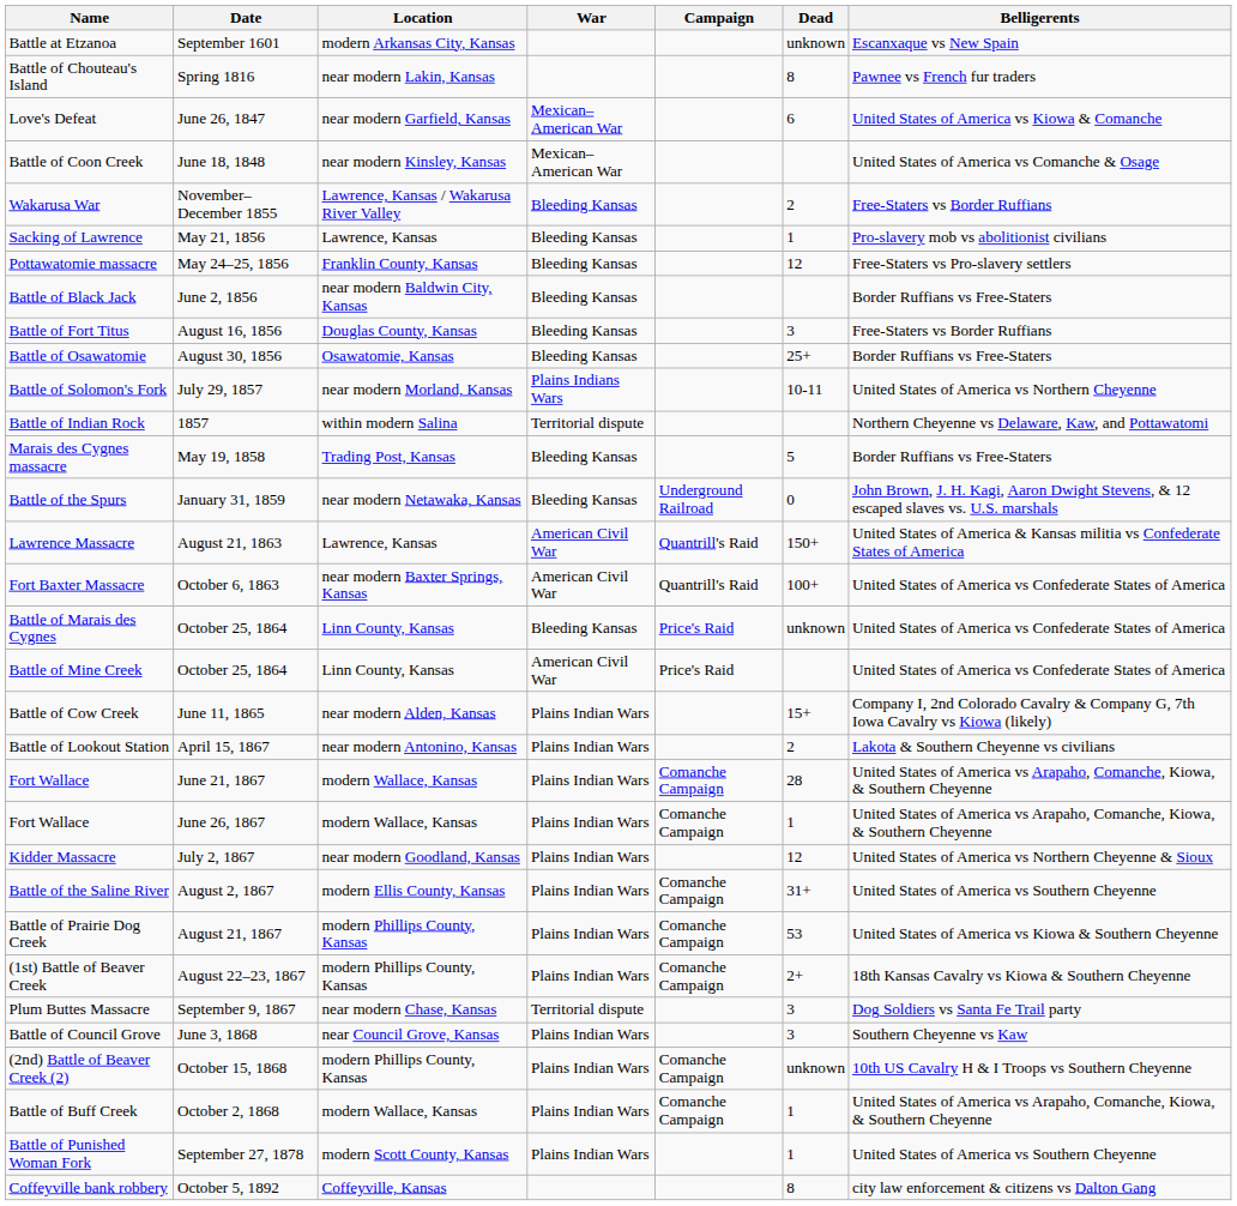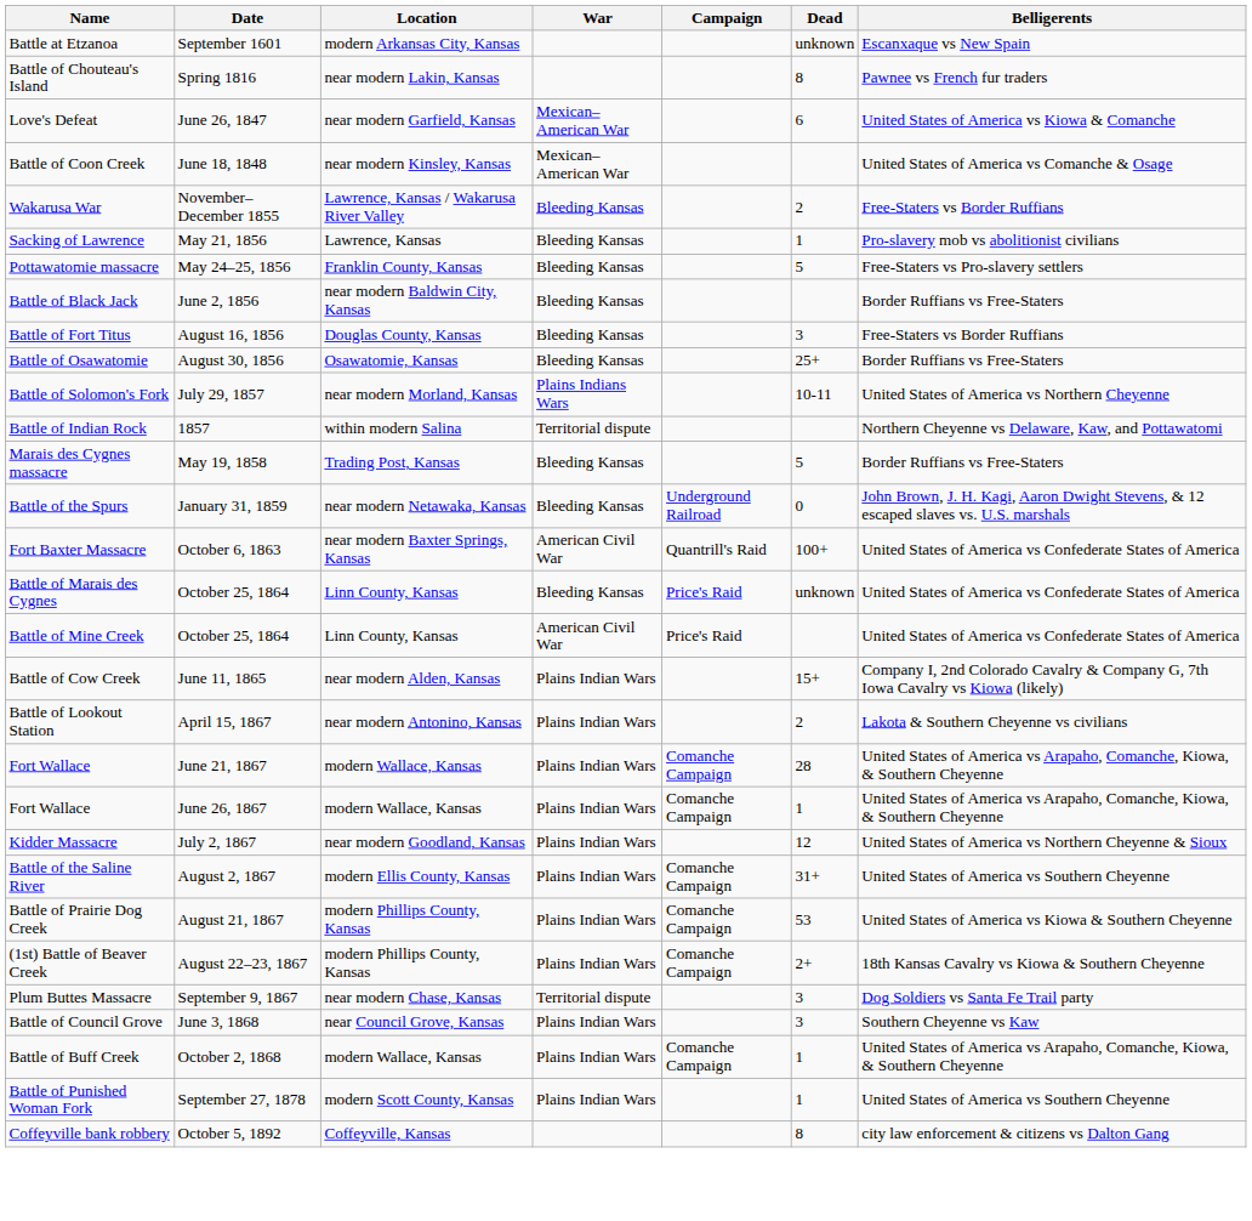 <table class="wikitable sortable">
 <tr>
 <th>Name</th>
 <th>Date</th>
 <th>Location</th>
 <th>War</th>
 <th>Campaign</th>
 <th>Dead</th>
 <th>Belligerents</th>
 </tr>
 <tr>
 <td>Battle at Etzanoa</td>
 <td>September 1601</td>
 <td>modern <a href='#'>Arkansas City, Kansas</a></td>
 <td></td>
 <td></td>
 <td>unknown</td>
 <td><a href='#'>Escanxaque</a> vs <a href='#'>New Spain</a></td>
 </tr>
 <tr>
 <td>Battle of Chouteau's Island</td>
 <td>Spring 1816</td>
 <td>near modern <a href='#'>Lakin, Kansas</a></td>
 <td></td>
 <td></td>
 <td>8</td>
 <td><a href='#'>Pawnee</a> vs <a href='#'>French</a> fur traders</td>
 </tr>
 <tr>
 <td>Love's Defeat</td>
 <td>June 26, 1847</td>
 <td>near modern <a href='#'>Garfield, Kansas</a></td>
 <td><a href='#'>Mexican–American War</a></td>
 <td></td>
 <td>6</td>
 <td><a href='#'>United States of America</a> vs <a href='#'>Kiowa</a> & <a href='#'>Comanche</a></td>
 </tr>
 <tr>
 <td>Battle of Coon Creek</td>
 <td>June 18, 1848</td>
 <td>near modern <a href='#'>Kinsley, Kansas</a></td>
 <td>Mexican–American War</td>
 <td></td>
 <td></td>
 <td>United States of America vs Comanche & <a href='#'>Osage</a></td>
 </tr>
 <tr>
 <td><a href='#'>Wakarusa War</a></td>
 <td>November–December 1855</td>
 <td><a href='#'>Lawrence, Kansas</a> / <a href='#'>Wakarusa River Valley</a></td>
 <td><a href='#'>Bleeding Kansas</a></td>
 <td></td>
 <td>2</td>
 <td><a href='#'>Free-Staters</a> vs <a href='#'>Border Ruffians</a></td>
 </tr>
 <tr>
 <td><a href='#'>Sacking of Lawrence</a></td>
 <td>May 21, 1856</td>
 <td>Lawrence, Kansas</td>
 <td>Bleeding Kansas</td>
 <td></td>
 <td>1</td>
 <td><a href='#'>Pro-slavery</a> mob vs <a href='#'>abolitionist</a> civilians</td>
 </tr>
 <tr>
 <td><a href='#'>Pottawatomie massacre</a></td>
 <td>May 24–25, 1856</td>
 <td><a href='#'>Franklin County, Kansas</a></td>
 <td>Bleeding Kansas</td>
 <td></td>
-<td>12</td>
+<td>5</td>
 <td>Free-Staters vs Pro-slavery settlers</td>
 </tr>
 <tr>
 <td><a href='#'>Battle of Black Jack</a></td>
 <td>June 2, 1856</td>
 <td>near modern <a href='#'>Baldwin City, Kansas</a></td>
 <td>Bleeding Kansas</td>
 <td></td>
 <td></td>
 <td>Border Ruffians vs Free-Staters</td>
 </tr>
 <tr>
 <td><a href='#'>Battle of Fort Titus</a></td>
 <td>August 16, 1856</td>
 <td><a href='#'>Douglas County, Kansas</a></td>
 <td>Bleeding Kansas</td>
 <td></td>
 <td>3</td>
 <td>Free-Staters vs Border Ruffians</td>
 </tr>
 <tr>
 <td><a href='#'>Battle of Osawatomie</a></td>
 <td>August 30, 1856</td>
 <td><a href='#'>Osawatomie, Kansas</a></td>
 <td>Bleeding Kansas</td>
 <td></td>
 <td>25+</td>
 <td>Border Ruffians vs Free-Staters</td>
 </tr>
 <tr>
 <td><a href='#'>Battle of Solomon's Fork</a></td>
 <td>July 29, 1857</td>
 <td>near modern <a href='#'>Morland, Kansas</a></td>
 <td><a href='#'>Plains Indians Wars</a></td>
 <td></td>
 <td>10-11</td>
 <td>United States of America vs Northern <a href='#'>Cheyenne</a></td>
 </tr>
 <tr>
 <td><a href='#'>Battle of Indian Rock</a></td>
 <td>1857</td>
 <td>within modern <a href='#'>Salina</a></td>
 <td>Territorial dispute</td>
 <td></td>
 <td></td>
 <td>Northern Cheyenne vs <a href='#'>Delaware</a>, <a href='#'>Kaw</a>, and <a href='#'>Pottawatomi</a></td>
 </tr>
 <tr>
 <td><a href='#'>Marais des Cygnes massacre</a></td>
 <td>May 19, 1858</td>
 <td><a href='#'>Trading Post, Kansas</a></td>
 <td>Bleeding Kansas</td>
 <td></td>
 <td>5</td>
 <td>Border Ruffians vs Free-Staters</td>
 </tr>
 <tr>
 <td><a href='#'>Battle of the Spurs</a></td>
 <td>January 31, 1859</td>
 <td>near modern <a href='#'>Netawaka, Kansas</a></td>
 <td>Bleeding Kansas</td>
 <td><a href='#'>Underground Railroad</a></td>
 <td>0</td>
 <td><a href='#'>John Brown</a>, <a href='#'>J. H. Kagi</a>, <a href='#'>Aaron Dwight Stevens</a>, & 12 escaped slaves vs. <a href='#'>U.S. marshals</a></td>
-</tr>
-<tr>
-<td><a href='#'>Lawrence Massacre</a></td>
-<td>August 21, 1863</td>
-<td>Lawrence, Kansas</td>
-<td><a href='#'>American Civil War</a></td>
-<td><a href='#'>Quantrill</a>'s Raid</td>
-<td>150+</td>
-<td>United States of America & Kansas militia vs <a href='#'>Confederate States of America</a></td>
 </tr>
 <tr>
 <td><a href='#'>Fort Baxter Massacre</a></td>
 <td>October 6, 1863</td>
 <td>near modern <a href='#'>Baxter Springs, Kansas</a></td>
 <td>American Civil War</td>
 <td>Quantrill's Raid</td>
 <td>100+</td>
 <td>United States of America vs Confederate States of America</td>
 </tr>
 <tr>
 <td><a href='#'>Battle of Marais des Cygnes</a></td>
 <td>October 25, 1864</td>
 <td><a href='#'>Linn County, Kansas</a></td>
 <td>Bleeding Kansas</td>
 <td><a href='#'>Price's Raid</a></td>
 <td>unknown</td>
 <td>United States of America vs Confederate States of America</td>
 </tr>
 <tr>
 <td><a href='#'>Battle of Mine Creek</a></td>
 <td>October 25, 1864</td>
 <td>Linn County, Kansas</td>
 <td>American Civil War</td>
 <td>Price's Raid</td>
 <td></td>
 <td>United States of America vs Confederate States of America</td>
 </tr>
 <tr>
 <td>Battle of Cow Creek</td>
 <td>June 11, 1865</td>
 <td>near modern <a href='#'>Alden, Kansas</a></td>
 <td>Plains Indian Wars</td>
 <td></td>
 <td>15+</td>
 <td>Company I, 2nd Colorado Cavalry & Company G, 7th Iowa Cavalry vs <a href='#'>Kiowa</a> (likely)</td>
 </tr>
 <tr>
 <td>Battle of Lookout Station</td>
 <td>April 15, 1867</td>
 <td>near modern <a href='#'>Antonino, Kansas</a></td>
 <td>Plains Indian Wars</td>
 <td></td>
 <td>2</td>
 <td><a href='#'>Lakota</a> & Southern Cheyenne vs civilians</td>
 </tr>
 <tr>
 <td><a href='#'>Fort Wallace</a></td>
 <td>June 21, 1867</td>
 <td>modern <a href='#'>Wallace, Kansas</a></td>
 <td>Plains Indian Wars</td>
 <td><a href='#'>Comanche Campaign</a></td>
 <td>28</td>
 <td>United States of America vs <a href='#'>Arapaho</a>, <a href='#'>Comanche</a>, Kiowa, & Southern Cheyenne</td>
 </tr>
 <tr>
 <td>Fort Wallace</td>
 <td>June 26, 1867</td>
 <td>modern Wallace, Kansas</td>
 <td>Plains Indian Wars</td>
 <td>Comanche Campaign</td>
 <td>1</td>
 <td>United States of America vs Arapaho, Comanche, Kiowa, & Southern Cheyenne</td>
 </tr>
 <tr>
 <td><a href='#'>Kidder Massacre</a></td>
 <td>July 2, 1867</td>
 <td>near modern <a href='#'>Goodland, Kansas</a></td>
 <td>Plains Indian Wars</td>
 <td></td>
 <td>12</td>
 <td>United States of America vs Northern Cheyenne & <a href='#'>Sioux</a></td>
 </tr>
 <tr>
 <td><a href='#'>Battle of the Saline River</a></td>
 <td>August 2, 1867</td>
 <td>modern <a href='#'>Ellis County, Kansas</a></td>
 <td>Plains Indian Wars</td>
 <td>Comanche Campaign</td>
 <td>31+</td>
 <td>United States of America vs Southern Cheyenne</td>
 </tr>
 <tr>
 <td>Battle of Prairie Dog Creek</td>
 <td>August 21, 1867</td>
 <td>modern <a href='#'>Phillips County, Kansas</a></td>
 <td>Plains Indian Wars</td>
 <td>Comanche Campaign</td>
 <td>53</td>
 <td>United States of America vs Kiowa & Southern Cheyenne</td>
 </tr>
 <tr>
 <td>(1st) Battle of Beaver Creek</td>
 <td>August 22–23, 1867</td>
 <td>modern Phillips County, Kansas</td>
 <td>Plains Indian Wars</td>
 <td>Comanche Campaign</td>
 <td>2+</td>
 <td>18th Kansas Cavalry vs Kiowa & Southern Cheyenne</td>
 </tr>
 <tr>
 <td>Plum Buttes Massacre</td>
 <td>September 9, 1867</td>
 <td>near modern <a href='#'>Chase, Kansas</a></td>
 <td>Territorial dispute</td>
 <td></td>
 <td>3</td>
 <td><a href='#'>Dog Soldiers</a> vs <a href='#'>Santa Fe Trail</a> party</td>
 </tr>
 <tr>
 <td>Battle of Council Grove</td>
 <td>June 3, 1868</td>
 <td>near <a href='#'>Council Grove, Kansas</a></td>
 <td>Plains Indian Wars</td>
 <td></td>
 <td>3</td>
 <td>Southern Cheyenne vs <a href='#'>Kaw</a></td>
 </tr>
 <tr>
-<td>(2nd) <a href='#'>Battle of Beaver Creek (2)</a></td>
-<td>October 15, 1868</td>
-<td>modern Phillips County, Kansas</td>
-<td>Plains Indian Wars</td>
-<td>Comanche Campaign</td>
-<td>unknown</td>
-<td><a href='#'>10th US Cavalry</a> H & I Troops vs Southern Cheyenne</td>
-</tr>
-<tr>
 <td>Battle of Buff Creek</td>
 <td>October 2, 1868</td>
 <td>modern Wallace, Kansas</td>
 <td>Plains Indian Wars</td>
 <td>Comanche Campaign</td>
 <td>1</td>
 <td>United States of America vs Arapaho, Comanche, Kiowa, & Southern Cheyenne</td>
 </tr>
 <tr>
 <td><a href='#'>Battle of Punished Woman Fork</a></td>
 <td>September 27, 1878</td>
 <td>modern <a href='#'>Scott County, Kansas</a></td>
 <td>Plains Indian Wars</td>
 <td></td>
 <td>1</td>
 <td>United States of America vs Southern Cheyenne</td>
 </tr>
 <tr>
 <td><a href='#'>Coffeyville bank robbery</a></td>
 <td>October 5, 1892</td>
 <td><a href='#'>Coffeyville, Kansas</a></td>
 <td></td>
 <td></td>
 <td>8</td>
 <td>city law enforcement & citizens vs <a href='#'>Dalton Gang</a></td>
 </tr>
 </table>
